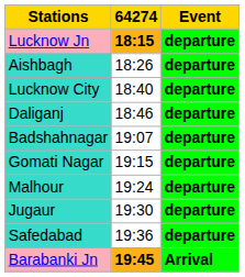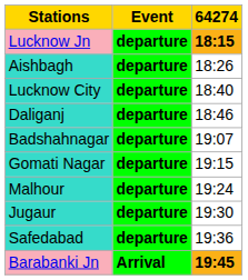 <table class="wikitable sortable" style="background:#ffffff;">
 <tr>
 <th style="background-color:#FFD700">Stations</th>
+<th ! style="background-color:#FFD700">Event</th>
 <th ! style="background-color:#FFD700">64274</th>
-<th ! style="background-color:#FFD700">Event</th>
 </tr>
 <tr>
 <td align="left" style="background-color:#FAAFBA"><a href='#'>Lucknow Jn</a></td>
+<td align="left" style="background-color:#00FF00"><strong>departure</strong></td>
 <td align="left" style="background-color:#FBB117"><strong>18:15</strong></td>
-<td align="left" style="background-color:#00FF00"><strong>departure</strong></td>
 </tr>
 <tr>
 <td align="left"  style="background-color:#36DBCA">Aishbagh</td>
+<td align="left" style="background-color:#00FF00"><strong>departure</strong></td>
 <td align="left">18:26</td>
-<td align="left" style="background-color:#00FF00"><strong>departure</strong></td>
 </tr>
 <tr>
 <td align="left"  style="background-color:#36DBCA">Lucknow City</td>
+<td align="left" style="background-color:#00FF00"><strong>departure</strong></td>
 <td align="left">18:40</td>
-<td align="left" style="background-color:#00FF00"><strong>departure</strong></td>
 </tr>
 <tr>
 <td align="left"   style="background-color:#36DBCA">Daliganj</td>
+<td align="left" style="background-color:#00FF00"><strong>departure</strong></td>
 <td align="left">18:46</td>
-<td align="left" style="background-color:#00FF00"><strong>departure</strong></td>
 </tr>
 <tr>
 <td align="left"  style="background-color:#36DBCA">Badshahnagar</td>
+<td align="left" style="background-color:#00FF00"><strong>departure</strong></td>
 <td align="left">19:07</td>
-<td align="left" style="background-color:#00FF00"><strong>departure</strong></td>
 </tr>
 <tr>
 <td align="left"   style="background-color:#36DBCA">Gomati Nagar</td>
+<td align="left" style="background-color:#00FF00"><strong>departure</strong></td>
 <td align="left">19:15</td>
-<td align="left" style="background-color:#00FF00"><strong>departure</strong></td>
 </tr>
 <tr>
 <td align="left"  style="background-color:#36DBCA">Malhour</td>
+<td align="left" style="background-color:#00FF00"><strong>departure</strong></td>
 <td align="left">19:24</td>
-<td align="left" style="background-color:#00FF00"><strong>departure</strong></td>
 </tr>
 <tr>
 <td align="left"   style="background-color:#36DBCA">Jugaur</td>
+<td align="left" style="background-color:#00FF00"><strong>departure</strong></td>
 <td align="left">19:30</td>
-<td align="left" style="background-color:#00FF00"><strong>departure</strong></td>
 </tr>
 <tr>
 <td align="left"   style="background-color:#36DBCA">Safedabad</td>
+<td align="left" style="background-color:#00FF00"><strong>departure</strong></td>
 <td align="left">19:36</td>
-<td align="left" style="background-color:#00FF00"><strong>departure</strong></td>
 </tr>
 <tr>
 <td align="left" style="background-color:#FAAFBA"><a href='#'>Barabanki Jn</a></td>
+<td align="left" style="background-color:#00FF00"><strong>Arrival</strong></td>
 <td align="left" style="background-color:#FBB117"><strong>19:45</strong></td>
-<td align="left" style="background-color:#00FF00"><strong>Arrival</strong></td>
 </tr>
 </table>
